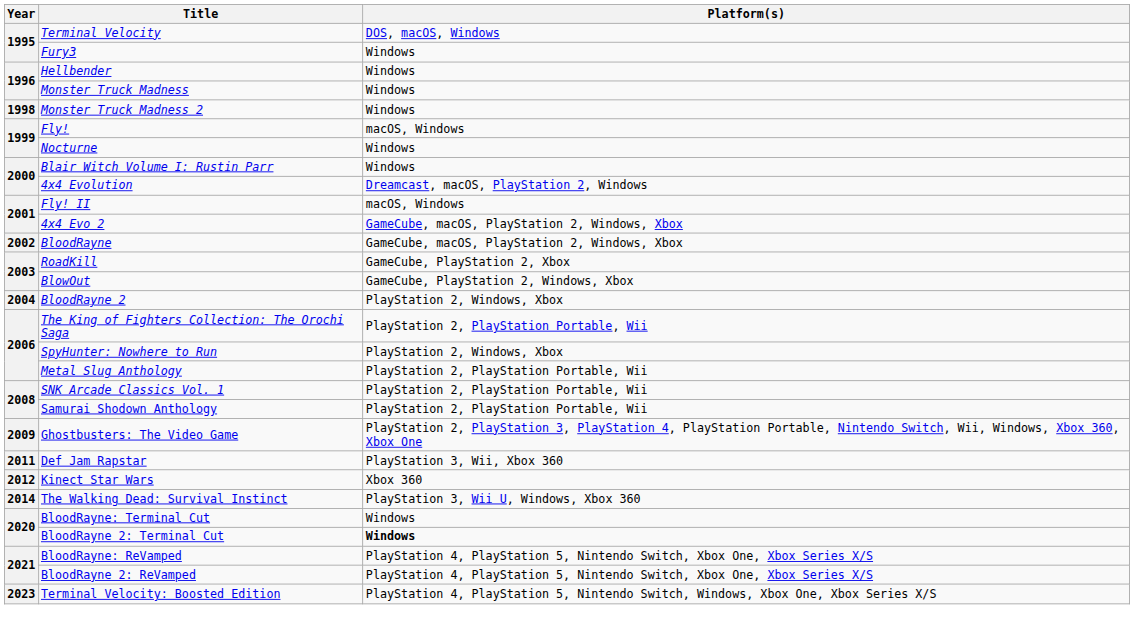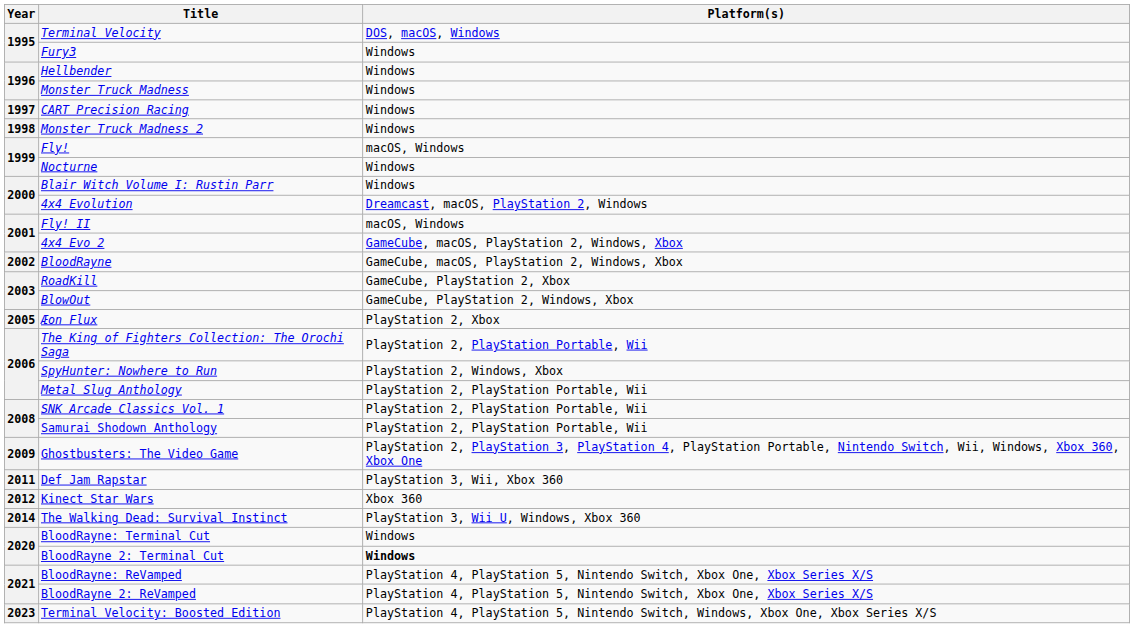 <table class="wikitable sortable plainrowheaders">
 <tr>
 <th scope="col">Year</th>
 <th scope="col">Title</th>
 <th scope="col">Platform(s)</th>
 </tr>
 <tr>
 <th scope="row" rowspan="2">1995</th>
 <td><em><a href='#'>Terminal Velocity</a></em></td>
 <td><a href='#'>DOS</a>, <a href='#'>macOS</a>, <a href='#'>Windows</a></td>
 </tr>
 <tr>
 <td><em><a href='#'>Fury3</a></em></td>
 <td>Windows</td>
 </tr>
 <tr>
 <th scope="row" rowspan="2">1996</th>
 <td><em><a href='#'>Hellbender</a></em></td>
 <td>Windows</td>
 </tr>
 <tr>
 <td><em><a href='#'>Monster Truck Madness</a></em></td>
+<td>Windows</td>
+</tr>
+<tr>
+<th scope="row">1997</th>
+<td><em><a href='#'>CART Precision Racing</a></em></td>
 <td>Windows</td>
 </tr>
 <tr>
 <th scope="row">1998</th>
 <td><em><a href='#'>Monster Truck Madness 2</a></em></td>
 <td>Windows</td>
 </tr>
 <tr>
 <th scope="row" rowspan="2">1999</th>
 <td><em><a href='#'>Fly!</a></em></td>
 <td>macOS, Windows</td>
 </tr>
 <tr>
 <td><em><a href='#'>Nocturne</a></em></td>
 <td>Windows</td>
 </tr>
 <tr>
 <th scope="row" rowspan="2">2000</th>
 <td><em><a href='#'>Blair Witch Volume I: Rustin Parr</a></em></td>
 <td>Windows</td>
 </tr>
 <tr>
 <td><em><a href='#'>4x4 Evolution</a></em></td>
 <td><a href='#'>Dreamcast</a>, macOS, <a href='#'>PlayStation 2</a>, Windows</td>
 </tr>
 <tr>
 <th scope="row" rowspan="2">2001</th>
 <td><em><a href='#'>Fly! II</a></em></td>
 <td>macOS, Windows</td>
 </tr>
 <tr>
 <td><em><a href='#'>4x4 Evo 2</a></em></td>
 <td><a href='#'>GameCube</a>, macOS, PlayStation 2, Windows, <a href='#'>Xbox</a></td>
 </tr>
 <tr>
 <th scope="row">2002</th>
 <td><em><a href='#'>BloodRayne</a></em></td>
 <td>GameCube, macOS, PlayStation 2, Windows, Xbox</td>
 </tr>
 <tr>
 <th scope="row" rowspan="2">2003</th>
 <td><em><a href='#'>RoadKill</a></em></td>
 <td>GameCube, PlayStation 2, Xbox</td>
 </tr>
 <tr>
 <td><em><a href='#'>BlowOut</a></em></td>
 <td>GameCube, PlayStation 2, Windows, Xbox</td>
 </tr>
 <tr>
-<th scope="row">2004</th>
-<td><em><a href='#'>BloodRayne 2</a></em></td>
-<td>PlayStation 2, Windows, Xbox</td>
+<th scope="row">2005</th>
+<td><em><a href='#'>Æon Flux</a></em></td>
+<td>PlayStation 2, Xbox</td>
 </tr>
 <tr>
 <th scope="row" rowspan="3">2006</th>
 <td><em><a href='#'>The King of Fighters Collection: The Orochi Saga</a></em></td>
 <td>PlayStation 2, <a href='#'>PlayStation Portable</a>, <a href='#'>Wii</a></td>
 </tr>
 <tr>
 <td><em><a href='#'>SpyHunter: Nowhere to Run</a></em></td>
 <td>PlayStation 2, Windows, Xbox</td>
 </tr>
 <tr>
 <td><em><a href='#'>Metal Slug Anthology</a></em></td>
 <td>PlayStation 2, PlayStation Portable, Wii</td>
 </tr>
 <tr>
 <th scope="row" rowspan="2">2008</th>
 <td><em><a href='#'>SNK Arcade Classics Vol. 1</a></td>
 <td>PlayStation 2, PlayStation Portable, Wii</td>
 </tr>
 <tr>
 <td></em><a href='#'>Samurai Shodown Anthology</a><em></td>
 <td>PlayStation 2, PlayStation Portable, Wii</td>
 </tr>
 <tr>
 <th scope="row">2009</th>
 <td></em><a href='#'>Ghostbusters: The Video Game</a><em></td>
 <td>PlayStation 2, <a href='#'>PlayStation 3</a>, <a href='#'>PlayStation 4</a>, PlayStation Portable, <a href='#'>Nintendo Switch</a>, Wii, Windows, <a href='#'>Xbox 360</a>, <a href='#'>Xbox One</a></td>
 </tr>
 <tr>
 <th scope="row">2011</th>
 <td></em><a href='#'>Def Jam Rapstar</a><em></td>
 <td>PlayStation 3, Wii, Xbox 360</td>
 </tr>
 <tr>
 <th scope="row">2012</th>
 <td></em><a href='#'>Kinect Star Wars</a><em></td>
 <td>Xbox 360</td>
 </tr>
 <tr>
 <th scope="row">2014</th>
 <td></em><a href='#'>The Walking Dead: Survival Instinct</a><em></td>
 <td>PlayStation 3, <a href='#'>Wii U</a>, Windows, Xbox 360</td>
 </tr>
 <tr>
 <th scope="row" rowspan="2">2020</th>
 <td></em><a href='#'>BloodRayne: Terminal Cut</a><em></td>
 <td>Windows</td>
 </tr>
 <tr>
 <td></em><a href='#'>BloodRayne 2: Terminal Cut</a><em></td>
 <td><strong>Windows</strong></td>
 </tr>
 <tr>
 <th scope="row" rowspan="2">2021</th>
 <td></em><a href='#'>BloodRayne: ReVamped</a><em></td>
 <td>PlayStation 4, PlayStation 5, Nintendo Switch, Xbox One, <a href='#'>Xbox Series X/S</a></td>
 </tr>
 <tr>
 <td></em><a href='#'>BloodRayne 2: ReVamped</a><em></td>
 <td>PlayStation 4, PlayStation 5, Nintendo Switch, Xbox One, <a href='#'>Xbox Series X/S</a></td>
 </tr>
 <tr>
 <th scope="row">2023</th>
 <td></em><a href='#'>Terminal Velocity: Boosted Edition</a><em></td>
 <td>PlayStation 4, PlayStation 5, Nintendo Switch, Windows, Xbox One, Xbox Series X/S</td>
 </tr>
 </table>
